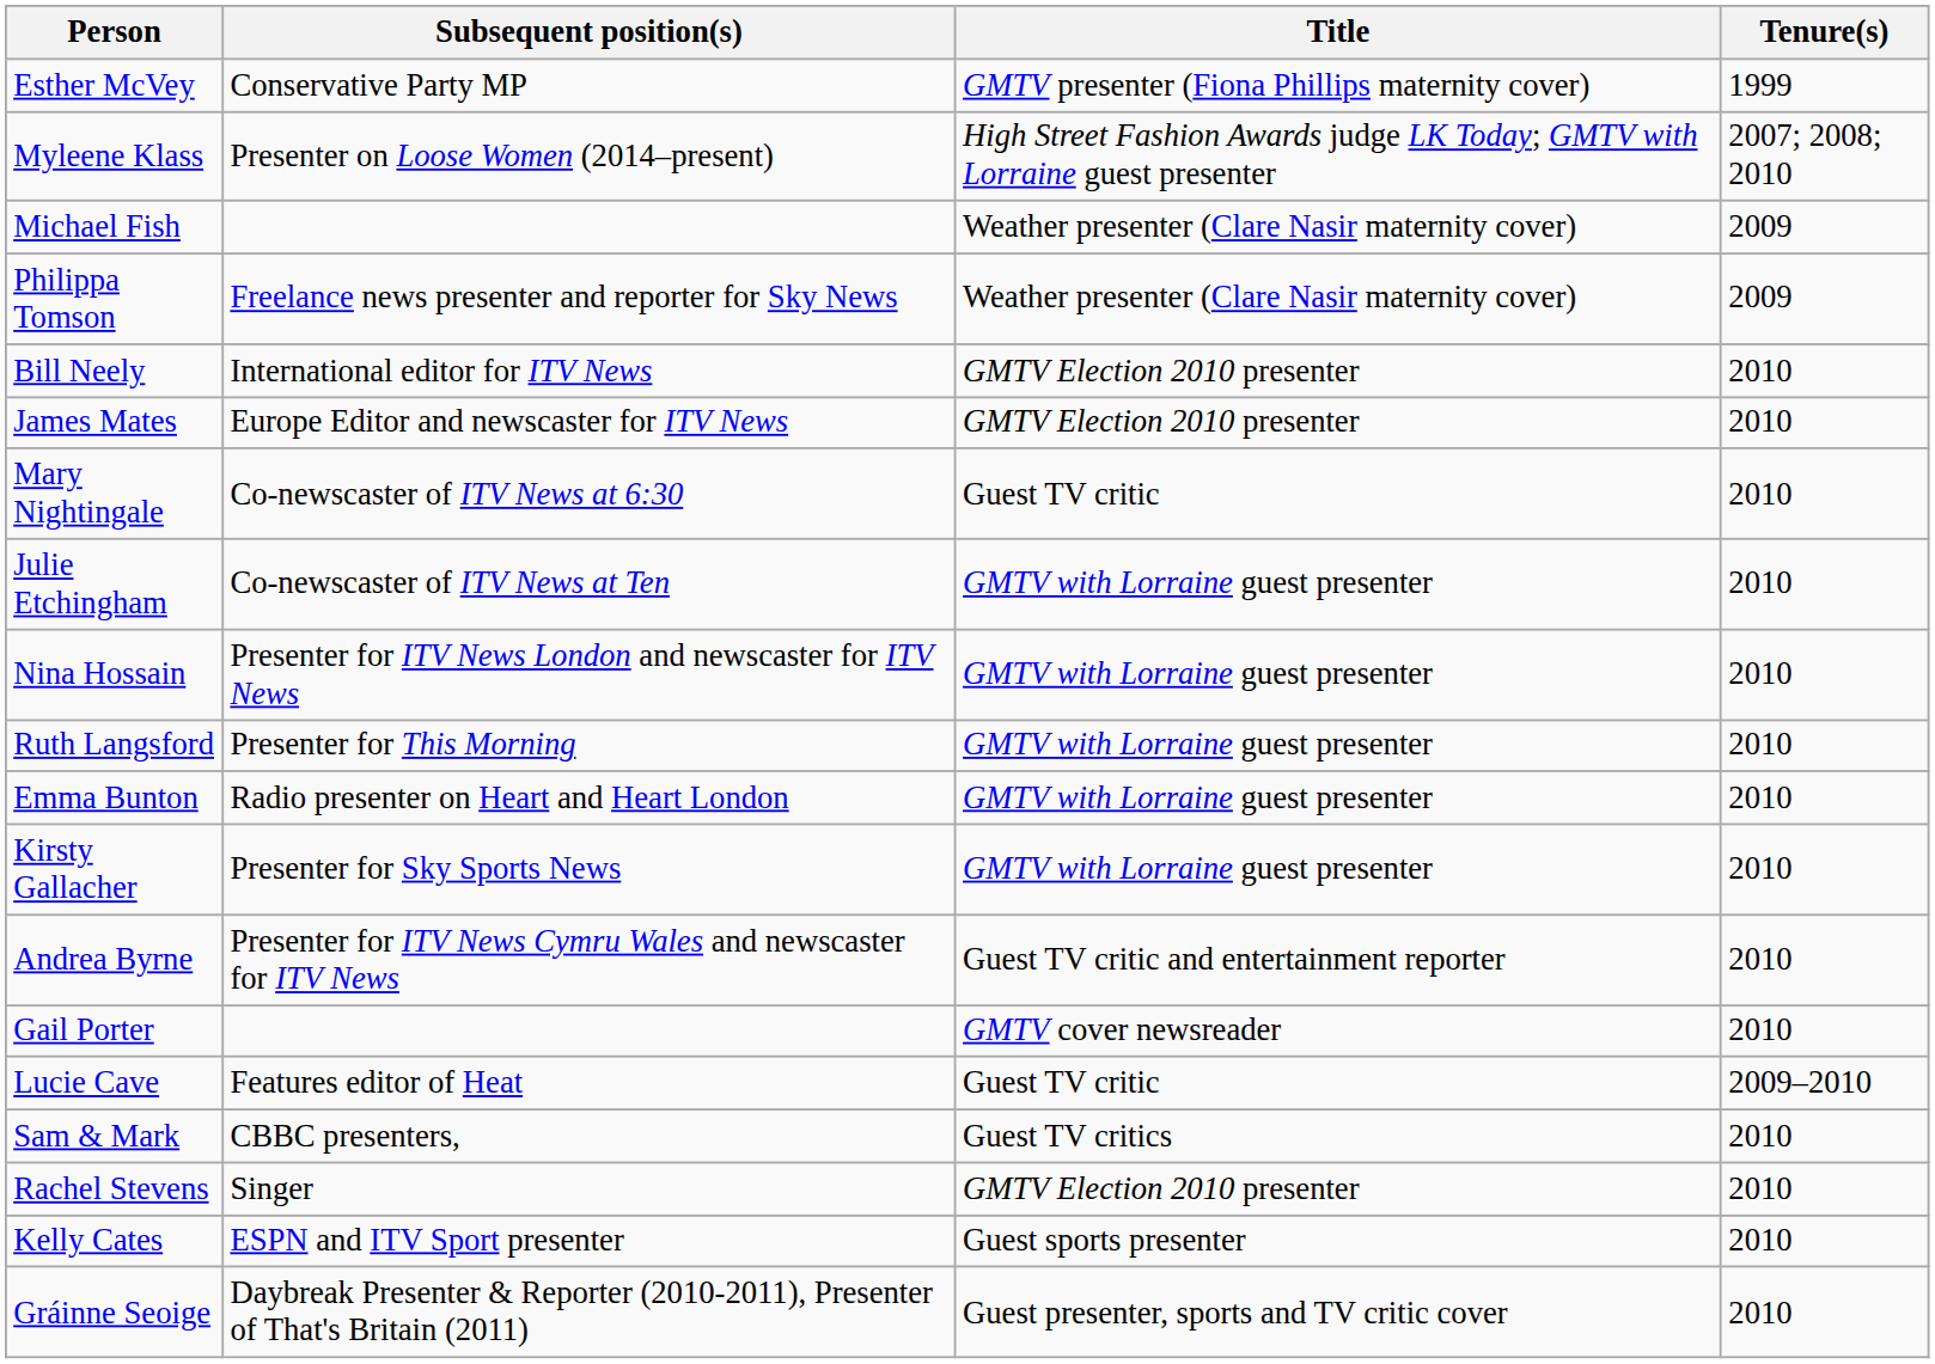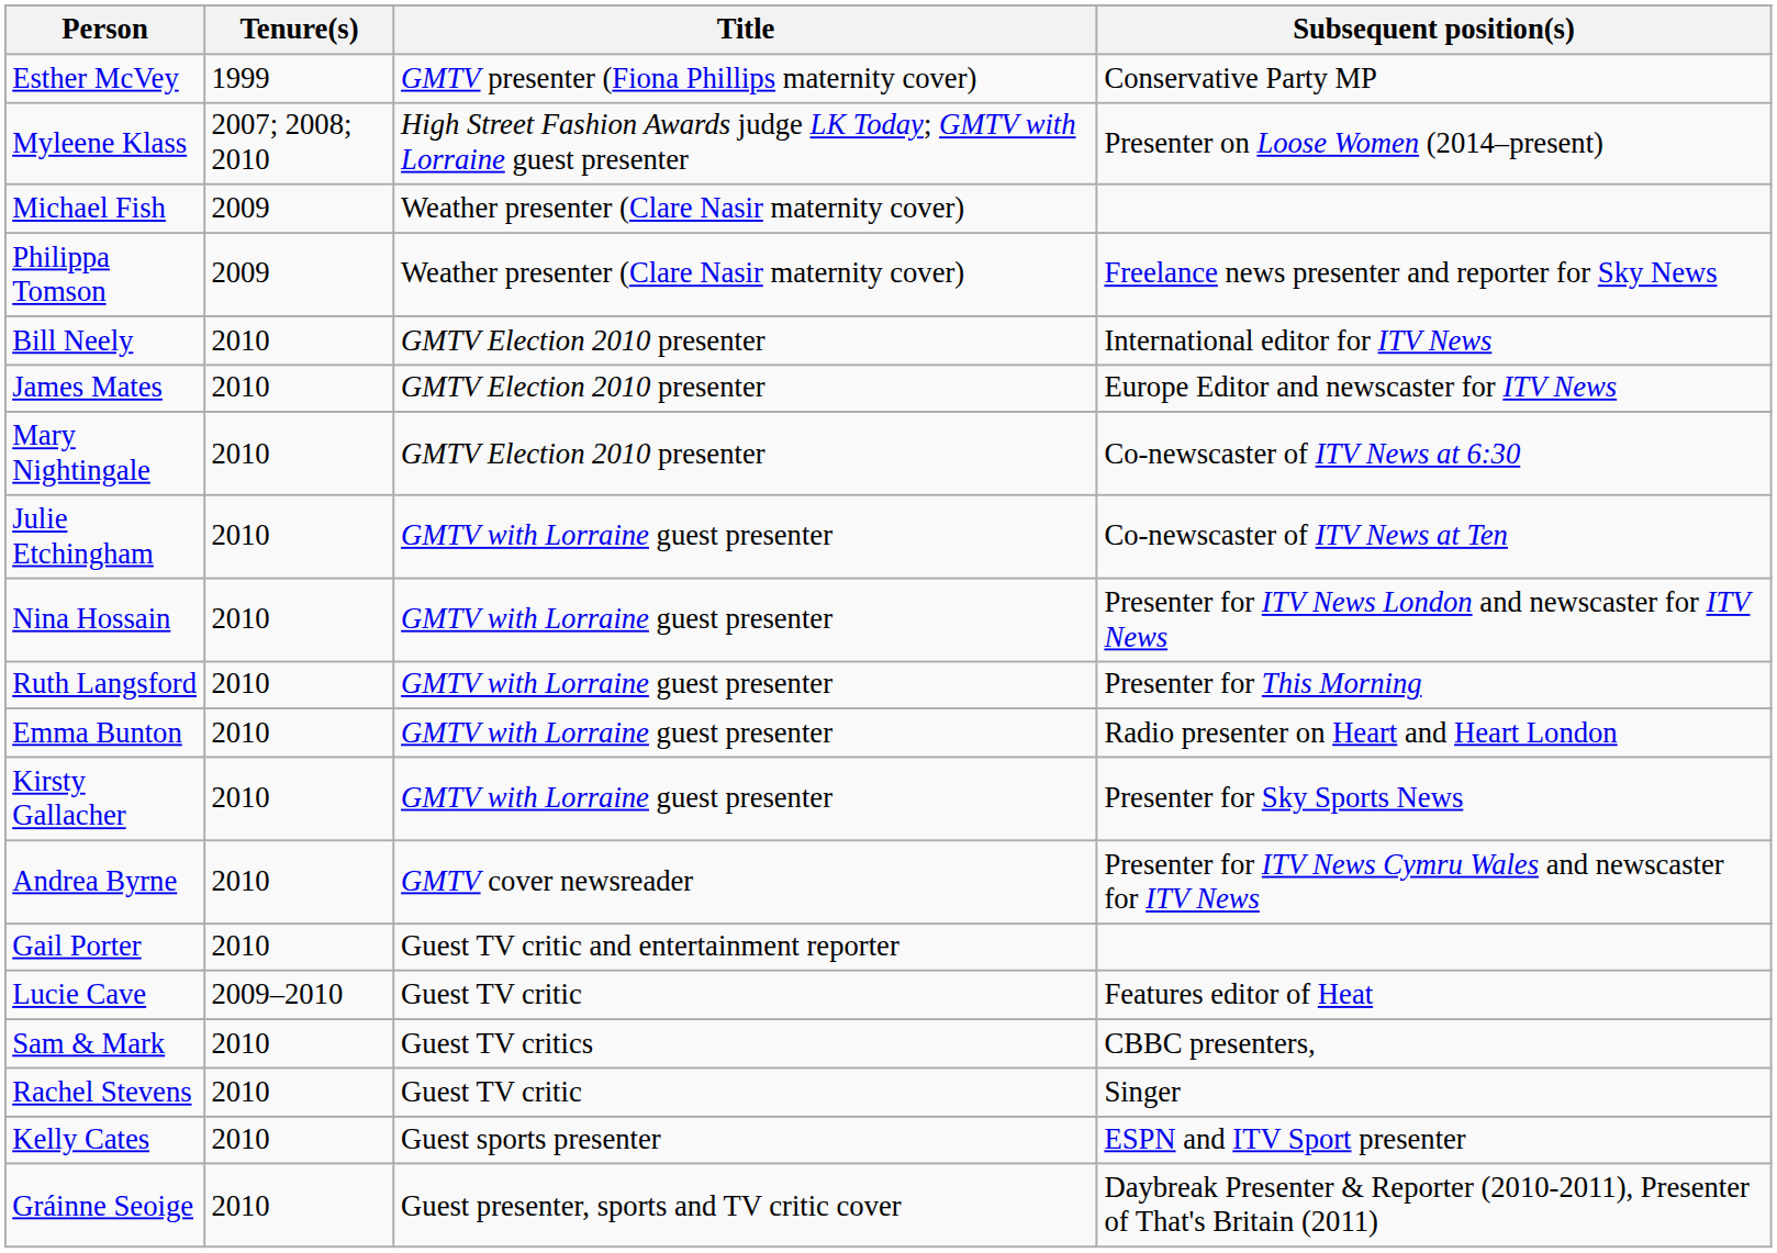 <table class="wikitable" style="font-size:90%;">
 <tr>
 <th>Person</th>
+<th>Tenure(s)</th>
+<th>Title</th>
 <th>Subsequent position(s)</th>
-<th>Title</th>
-<th>Tenure(s)</th>
 </tr>
 <tr>
 <td><a href='#'>Esther McVey</a></td>
+<td>1999</td>
+<td><em><a href='#'>GMTV</a></em> presenter (<a href='#'>Fiona Phillips</a> maternity cover)</td>
 <td>Conservative Party MP</td>
-<td><em><a href='#'>GMTV</a></em> presenter (<a href='#'>Fiona Phillips</a> maternity cover)</td>
-<td>1999</td>
 </tr>
 <tr>
 <td><a href='#'>Myleene Klass</a></td>
+<td>2007; 2008; 2010</td>
+<td><em>High Street Fashion Awards</em> judge <em><a href='#'>LK Today</a></em>; <em><a href='#'>GMTV with Lorraine</a></em> guest presenter</td>
 <td>Presenter on <em><a href='#'>Loose Women</a></em> (2014–present)</td>
-<td><em>High Street Fashion Awards</em> judge <em><a href='#'>LK Today</a></em>; <em><a href='#'>GMTV with Lorraine</a></em> guest presenter</td>
-<td>2007; 2008; 2010</td>
 </tr>
 <tr>
 <td><a href='#'>Michael Fish</a></td>
+<td>2009</td>
+<td>Weather presenter (<a href='#'>Clare Nasir</a> maternity cover)</td>
 <td></td>
-<td>Weather presenter (<a href='#'>Clare Nasir</a> maternity cover)</td>
-<td>2009</td>
 </tr>
 <tr>
 <td><a href='#'>Philippa Tomson</a></td>
+<td>2009</td>
+<td>Weather presenter (<a href='#'>Clare Nasir</a> maternity cover)</td>
 <td><a href='#'>Freelance</a> news presenter and reporter for <a href='#'>Sky News</a></td>
-<td>Weather presenter (<a href='#'>Clare Nasir</a> maternity cover)</td>
-<td>2009</td>
 </tr>
 <tr>
 <td><a href='#'>Bill Neely</a></td>
+<td>2010</td>
+<td><em>GMTV Election 2010</em> presenter</td>
 <td>International editor for <em><a href='#'>ITV News</a></em></td>
-<td><em>GMTV Election 2010</em> presenter</td>
-<td>2010</td>
 </tr>
 <tr>
 <td><a href='#'>James Mates</a></td>
+<td>2010</td>
+<td><em>GMTV Election 2010</em> presenter</td>
 <td>Europe Editor and newscaster for <em><a href='#'>ITV News</a></em></td>
-<td><em>GMTV Election 2010</em> presenter</td>
-<td>2010</td>
 </tr>
 <tr>
 <td><a href='#'>Mary Nightingale</a></td>
+<td>2010</td>
+<td><em>GMTV Election 2010</em> presenter</td>
 <td>Co-newscaster of <em><a href='#'>ITV News at 6:30</a></em></td>
-<td>Guest TV critic</td>
-<td>2010</td>
 </tr>
 <tr>
 <td><a href='#'>Julie Etchingham</a></td>
+<td>2010</td>
+<td><em><a href='#'>GMTV with Lorraine</a></em> guest presenter</td>
 <td>Co-newscaster of <em><a href='#'>ITV News at Ten</a></em></td>
-<td><em><a href='#'>GMTV with Lorraine</a></em> guest presenter</td>
-<td>2010</td>
 </tr>
 <tr>
 <td><a href='#'>Nina Hossain</a></td>
+<td>2010</td>
+<td><em><a href='#'>GMTV with Lorraine</a></em> guest presenter</td>
 <td>Presenter for <em><a href='#'>ITV News London</a></em> and newscaster for <em><a href='#'>ITV News</a></em></td>
-<td><em><a href='#'>GMTV with Lorraine</a></em> guest presenter</td>
-<td>2010</td>
 </tr>
 <tr>
 <td><a href='#'>Ruth Langsford</a></td>
+<td>2010</td>
+<td><em><a href='#'>GMTV with Lorraine</a></em> guest presenter</td>
 <td>Presenter for <em><a href='#'>This Morning</a></em></td>
-<td><em><a href='#'>GMTV with Lorraine</a></em> guest presenter</td>
-<td>2010</td>
 </tr>
 <tr>
 <td><a href='#'>Emma Bunton</a></td>
+<td>2010</td>
+<td><em><a href='#'>GMTV with Lorraine</a></em> guest presenter</td>
 <td>Radio presenter on <a href='#'>Heart</a> and <a href='#'>Heart London</a></td>
-<td><em><a href='#'>GMTV with Lorraine</a></em> guest presenter</td>
-<td>2010</td>
 </tr>
 <tr>
 <td><a href='#'>Kirsty Gallacher</a></td>
+<td>2010</td>
+<td><em><a href='#'>GMTV with Lorraine</a></em> guest presenter</td>
 <td>Presenter for <a href='#'>Sky Sports News</a></td>
-<td><em><a href='#'>GMTV with Lorraine</a></em> guest presenter</td>
-<td>2010</td>
 </tr>
 <tr>
 <td><a href='#'>Andrea Byrne</a></td>
+<td>2010</td>
+<td><em><a href='#'>GMTV</a></em> cover newsreader</td>
 <td>Presenter for <em><a href='#'>ITV News Cymru Wales</a></em> and newscaster for <em><a href='#'>ITV News</a></em></td>
-<td>Guest TV critic and entertainment reporter</td>
-<td>2010</td>
 </tr>
 <tr>
 <td><a href='#'>Gail Porter</a></td>
+<td>2010</td>
+<td>Guest TV critic and entertainment reporter</td>
 <td></td>
-<td><em><a href='#'>GMTV</a></em> cover newsreader</td>
-<td>2010</td>
 </tr>
 <tr>
 <td><a href='#'>Lucie Cave</a></td>
+<td>2009–2010</td>
+<td>Guest TV critic</td>
 <td>Features editor of <a href='#'>Heat</a></td>
-<td>Guest TV critic</td>
-<td>2009–2010</td>
 </tr>
 <tr>
 <td><a href='#'>Sam & Mark</a></td>
+<td>2010</td>
+<td>Guest TV critics</td>
 <td>CBBC presenters,</td>
-<td>Guest TV critics</td>
-<td>2010</td>
 </tr>
 <tr>
 <td><a href='#'>Rachel Stevens</a></td>
+<td>2010</td>
+<td>Guest TV critic</td>
 <td>Singer</td>
-<td><em>GMTV Election 2010</em> presenter</td>
-<td>2010</td>
 </tr>
 <tr>
 <td><a href='#'>Kelly Cates</a></td>
+<td>2010</td>
+<td>Guest sports presenter</td>
 <td><a href='#'>ESPN</a> and <a href='#'>ITV Sport</a> presenter</td>
-<td>Guest sports presenter</td>
-<td>2010</td>
 </tr>
 <tr>
 <td><a href='#'>Gráinne Seoige</a></td>
+<td>2010</td>
+<td>Guest presenter, sports and TV critic cover</td>
 <td>Daybreak Presenter & Reporter (2010-2011), Presenter of That's Britain (2011)</td>
-<td>Guest presenter, sports and TV critic cover</td>
-<td>2010</td>
 </tr>
 </table>
